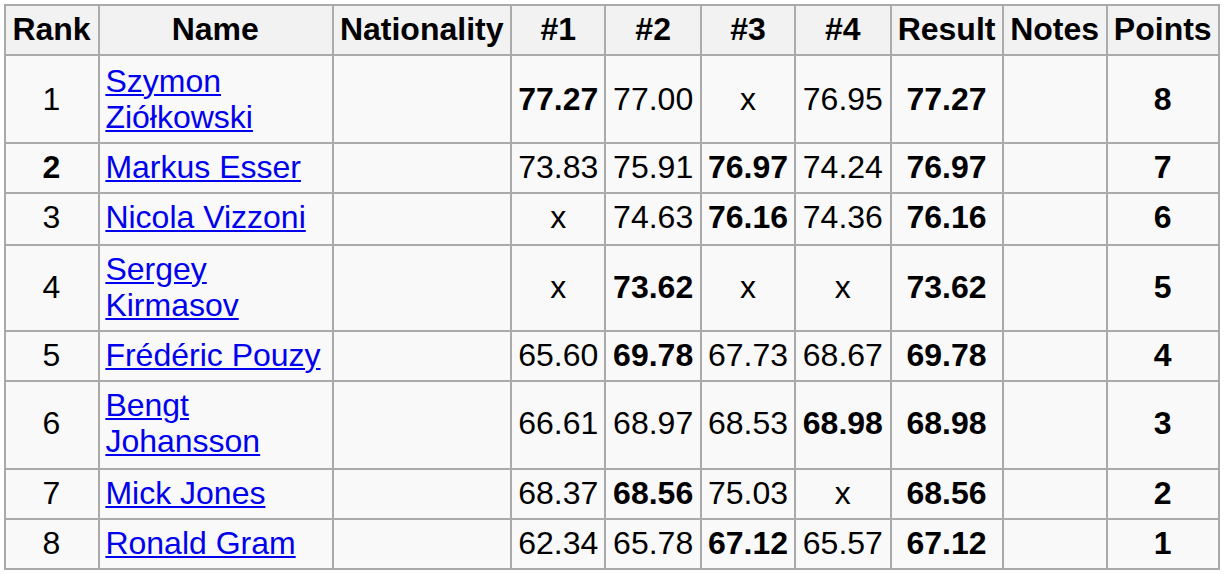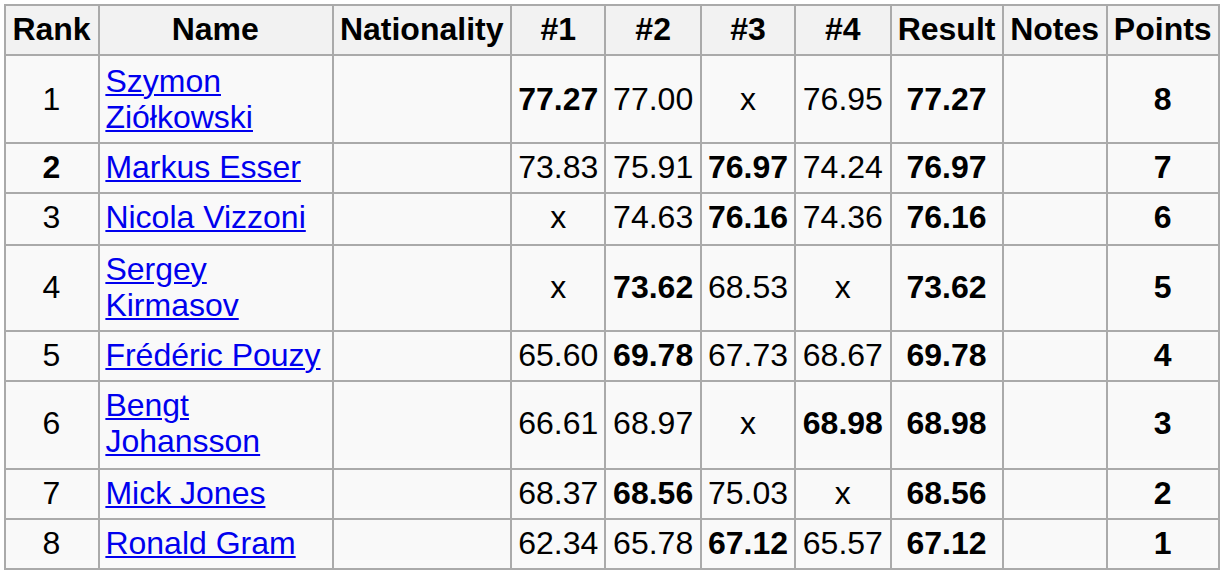 <table class="wikitable sortable" style="text-align:center">
 <tr>
 <th>Rank</th>
 <th>Name</th>
 <th>Nationality</th>
 <th>#1</th>
 <th>#2</th>
 <th>#3</th>
 <th>#4</th>
 <th>Result</th>
 <th>Notes</th>
 <th>Points</th>
 </tr>
 <tr>
 <td>1</td>
 <td align=left><a href='#'>Szymon Ziółkowski</a></td>
 <td align=left></td>
 <td><strong>77.27</strong></td>
 <td>77.00</td>
 <td>x</td>
 <td>76.95</td>
 <td><strong>77.27</strong></td>
 <td></td>
 <td><strong>8</strong></td>
 </tr>
 <tr>
 <td><strong>2</strong></td>
 <td align=left><a href='#'>Markus Esser</a></td>
 <td align=left></td>
 <td>73.83</td>
 <td>75.91</td>
 <td><strong>76.97</strong></td>
 <td>74.24</td>
 <td><strong>76.97</strong></td>
 <td></td>
 <td><strong>7</strong></td>
 </tr>
 <tr>
 <td>3</td>
 <td align=left><a href='#'>Nicola Vizzoni</a></td>
 <td align=left></td>
 <td>x</td>
 <td>74.63</td>
 <td><strong>76.16</strong></td>
 <td>74.36</td>
 <td><strong>76.16</strong></td>
 <td></td>
 <td><strong>6</strong></td>
 </tr>
 <tr>
 <td>4</td>
 <td align=left><a href='#'>Sergey Kirmasov</a></td>
 <td align=left></td>
 <td>x</td>
 <td><strong>73.62</strong></td>
-<td>x</td>
+<td>68.53</td>
 <td>x</td>
 <td><strong>73.62</strong></td>
 <td></td>
 <td><strong>5</strong></td>
 </tr>
 <tr>
 <td>5</td>
 <td align=left><a href='#'>Frédéric Pouzy</a></td>
 <td align=left></td>
 <td>65.60</td>
 <td><strong>69.78</strong></td>
 <td>67.73</td>
 <td>68.67</td>
 <td><strong>69.78</strong></td>
 <td></td>
 <td><strong>4</strong></td>
 </tr>
 <tr>
 <td>6</td>
 <td align=left><a href='#'>Bengt Johansson</a></td>
 <td align=left></td>
 <td>66.61</td>
 <td>68.97</td>
-<td>68.53</td>
+<td>x</td>
 <td><strong>68.98</strong></td>
 <td><strong>68.98</strong></td>
 <td></td>
 <td><strong>3</strong></td>
 </tr>
 <tr>
 <td>7</td>
 <td align=left><a href='#'>Mick Jones</a></td>
 <td align=left></td>
 <td>68.37</td>
 <td><strong>68.56</strong></td>
 <td>75.03</td>
 <td>x</td>
 <td><strong>68.56</strong></td>
 <td></td>
 <td><strong>2</strong></td>
 </tr>
 <tr>
 <td>8</td>
 <td align=left><a href='#'>Ronald Gram</a></td>
 <td align=left></td>
 <td>62.34</td>
 <td>65.78</td>
 <td><strong>67.12</strong></td>
 <td>65.57</td>
 <td><strong>67.12</strong></td>
 <td></td>
 <td><strong>1</strong></td>
 </tr>
 </table>
